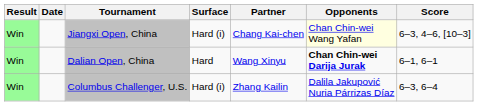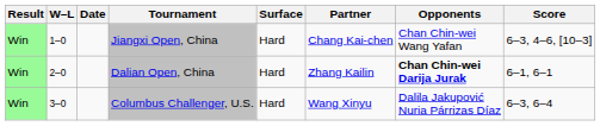 <table class="sortable wikitable">
 <tr>
 <th>Result</th>
+<th class="unsortable">W–L</th>
 <th>Date</th>
 <th>Tournament</th>
 <th>Surface</th>
 <th>Partner</th>
 <th>Opponents</th>
 <th class="unsortable">Score</th>
 </tr>
 <tr>
 <td style="background:#98fb98;">Win</td>
+<td><small>1–0</small></td>
 <td><a href='#'></a></td>
 <td style="background:silver;"><a href='#'>Jiangxi Open</a>, China</td>
-<td>Hard (i)</td>
+<td>Hard</td>
 <td> <a href='#'>Chang Kai-chen</a></td>
-<td style="background: lightyellow;"> <a href='#'>Chan Chin-wei</a> <br>  Wang Yafan</td>
+<td> <a href='#'>Chan Chin-wei</a> <br>  Wang Yafan</td>
 <td>6–3, 4–6, [10–3]</td>
 </tr>
 <tr>
 <td style="background:#98fb98;">Win</td>
+<td><small>2–0</small></td>
 <td><a href='#'></a></td>
 <td style="background:silver;"><a href='#'>Dalian Open</a>, China</td>
 <td>Hard</td>
-<td> <a href='#'>Wang Xinyu</a></td>
+<td> <a href='#'>Zhang Kailin</a></td>
 <td><strong> Chan Chin-wei <br>  <a href='#'>Darija Jurak</a></strong></td>
 <td>6–1, 6–1</td>
 </tr>
 <tr>
 <td style="background:#98fb98;">Win</td>
+<td><small>3–0</small></td>
 <td><a href='#'></a></td>
 <td style="background:silver;"><a href='#'>Columbus Challenger</a>, U.S.</td>
-<td>Hard (i)</td>
-<td> <a href='#'>Zhang Kailin</a></td>
+<td>Hard</td>
+<td> <a href='#'>Wang Xinyu</a></td>
 <td> <a href='#'>Dalila Jakupović</a> <br>  <a href='#'>Nuria Párrizas Díaz</a></td>
 <td>6–3, 6–4</td>
 </tr>
 </table>
